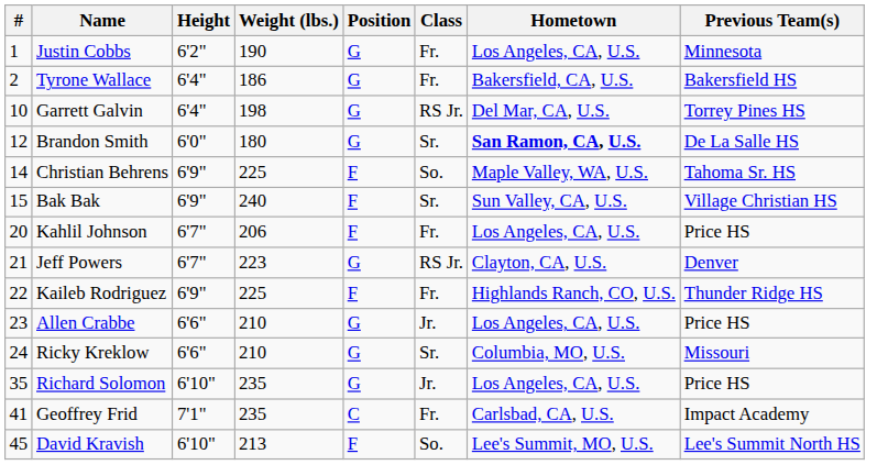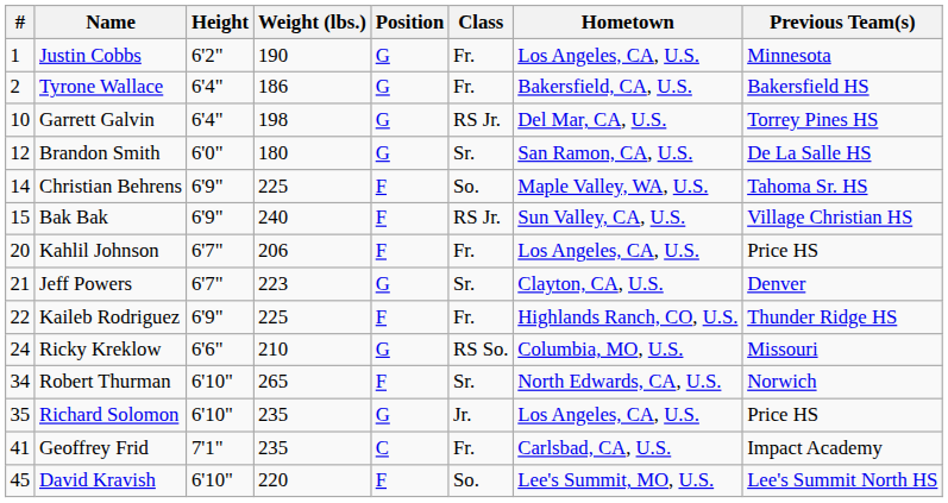 <table class="wikitable" style="font-size: 90%">
 <tr>
 <th>#</th>
 <th>Name</th>
 <th>Height</th>
 <th>Weight (lbs.)</th>
 <th>Position</th>
 <th>Class</th>
 <th>Hometown</th>
 <th>Previous Team(s)</th>
 </tr>
 <tr>
 <td>1</td>
 <td><a href='#'>Justin Cobbs</a></td>
 <td>6'2"</td>
 <td>190</td>
 <td><a href='#'>G</a></td>
 <td>Fr.</td>
 <td><a href='#'>Los Angeles, CA</a>, <a href='#'>U.S.</a></td>
 <td><a href='#'>Minnesota</a></td>
 </tr>
 <tr>
 <td>2</td>
 <td><a href='#'>Tyrone Wallace</a></td>
 <td>6'4"</td>
 <td>186</td>
 <td><a href='#'>G</a></td>
 <td>Fr.</td>
 <td><a href='#'>Bakersfield, CA</a>, <a href='#'>U.S.</a></td>
 <td><a href='#'>Bakersfield HS</a></td>
 </tr>
 <tr>
 <td>10</td>
 <td>Garrett Galvin</td>
 <td>6'4"</td>
 <td>198</td>
 <td><a href='#'>G</a></td>
 <td>RS Jr.</td>
 <td><a href='#'>Del Mar, CA</a>, <a href='#'>U.S.</a></td>
 <td><a href='#'>Torrey Pines HS</a></td>
 </tr>
 <tr>
 <td>12</td>
 <td>Brandon Smith</td>
 <td>6'0"</td>
 <td>180</td>
 <td><a href='#'>G</a></td>
 <td>Sr.</td>
-<td><strong><a href='#'>San Ramon, CA</a>, <a href='#'>U.S.</a></strong></td>
+<td><a href='#'>San Ramon, CA</a>, <a href='#'>U.S.</a></td>
 <td><a href='#'>De La Salle HS</a></td>
 </tr>
 <tr>
 <td>14</td>
 <td>Christian Behrens</td>
 <td>6'9"</td>
 <td>225</td>
 <td><a href='#'>F</a></td>
 <td>So.</td>
 <td><a href='#'>Maple Valley, WA</a>, <a href='#'>U.S.</a></td>
 <td><a href='#'>Tahoma Sr. HS</a></td>
 </tr>
 <tr>
 <td>15</td>
 <td>Bak Bak</td>
 <td>6'9"</td>
 <td>240</td>
 <td><a href='#'>F</a></td>
-<td>Sr.</td>
+<td>RS Jr.</td>
 <td><a href='#'>Sun Valley, CA</a>, <a href='#'>U.S.</a></td>
 <td><a href='#'>Village Christian HS</a></td>
 </tr>
 <tr>
 <td>20</td>
 <td>Kahlil Johnson</td>
 <td>6'7"</td>
 <td>206</td>
 <td><a href='#'>F</a></td>
 <td>Fr.</td>
 <td><a href='#'>Los Angeles, CA</a>, <a href='#'>U.S.</a></td>
 <td>Price HS</td>
 </tr>
 <tr>
 <td>21</td>
 <td>Jeff Powers</td>
 <td>6'7"</td>
 <td>223</td>
 <td><a href='#'>G</a></td>
-<td>RS Jr.</td>
+<td>Sr.</td>
 <td><a href='#'>Clayton, CA</a>, <a href='#'>U.S.</a></td>
 <td><a href='#'>Denver</a></td>
 </tr>
 <tr>
 <td>22</td>
 <td>Kaileb Rodriguez</td>
 <td>6'9"</td>
 <td>225</td>
 <td><a href='#'>F</a></td>
 <td>Fr.</td>
 <td><a href='#'>Highlands Ranch, CO</a>, <a href='#'>U.S.</a></td>
 <td><a href='#'>Thunder Ridge HS</a></td>
 </tr>
 <tr>
-<td>23</td>
-<td><a href='#'>Allen Crabbe</a></td>
-<td>6'6"</td>
-<td>210</td>
-<td><a href='#'>G</a></td>
-<td>Jr.</td>
-<td><a href='#'>Los Angeles, CA</a>, <a href='#'>U.S.</a></td>
-<td>Price HS</td>
-</tr>
-<tr>
 <td>24</td>
 <td>Ricky Kreklow</td>
 <td>6'6"</td>
 <td>210</td>
 <td><a href='#'>G</a></td>
-<td>Sr.</td>
+<td>RS So.</td>
 <td><a href='#'>Columbia, MO</a>, <a href='#'>U.S.</a></td>
 <td><a href='#'>Missouri</a></td>
+</tr>
+<tr>
+<td>34</td>
+<td>Robert Thurman</td>
+<td>6'10"</td>
+<td>265</td>
+<td><a href='#'>F</a></td>
+<td>Sr.</td>
+<td><a href='#'>North Edwards, CA</a>, <a href='#'>U.S.</a></td>
+<td><a href='#'>Norwich</a></td>
 </tr>
 <tr>
 <td>35</td>
 <td><a href='#'>Richard Solomon</a></td>
 <td>6'10"</td>
 <td>235</td>
 <td><a href='#'>G</a></td>
 <td>Jr.</td>
 <td><a href='#'>Los Angeles, CA</a>, <a href='#'>U.S.</a></td>
 <td>Price HS</td>
 </tr>
 <tr>
 <td>41</td>
 <td>Geoffrey Frid</td>
 <td>7'1"</td>
 <td>235</td>
 <td><a href='#'>C</a></td>
 <td>Fr.</td>
 <td><a href='#'>Carlsbad, CA</a>, <a href='#'>U.S.</a></td>
 <td>Impact Academy</td>
 </tr>
 <tr>
 <td>45</td>
 <td><a href='#'>David Kravish</a></td>
 <td>6'10"</td>
-<td>213</td>
+<td>220</td>
 <td><a href='#'>F</a></td>
 <td>So.</td>
 <td><a href='#'>Lee's Summit, MO</a>, <a href='#'>U.S.</a></td>
 <td><a href='#'>Lee's Summit North HS</a></td>
 </tr>
 </table>
